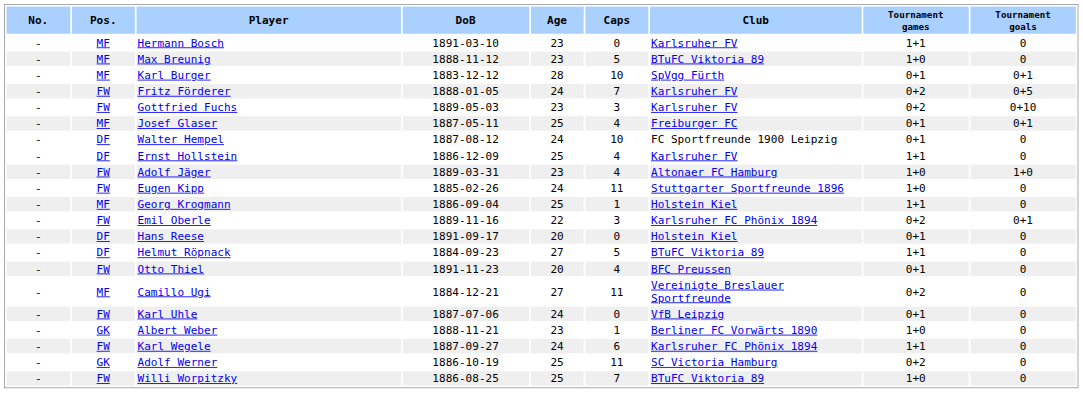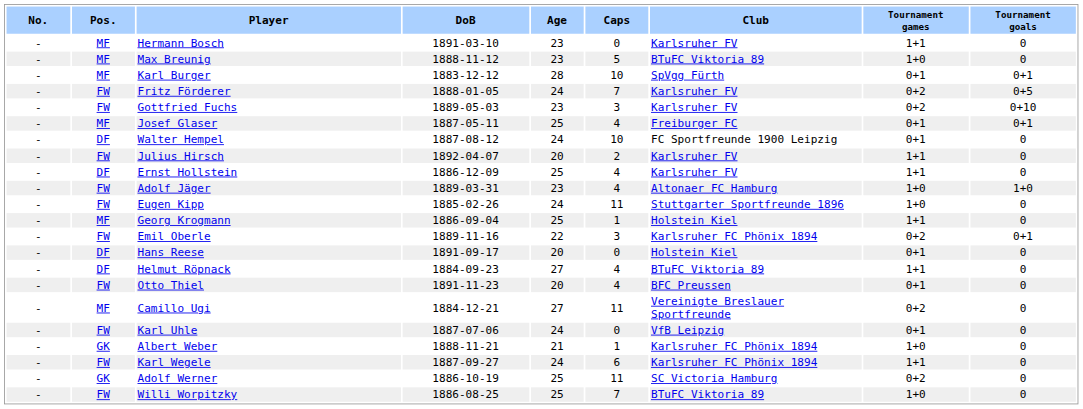 <table border="0" width="100%" style="border: 1px solid #999; background-color:#FFFFFF; text-align:center">
 <tr align="center" bgcolor="#AAD0FF">
 <th width=6%>No.</th>
 <th width=6%>Pos.</th>
 <th width=25%>Player</th>
 <th width=12%>DoB</th>
 <th width=5%>Age</th>
 <th width=6%>Caps</th>
 <th width=20%>Club</th>
 <th width=10%><small>Tournament<br>games</small></th>
 <th width=10%><small>Tournament<br>goals</small></th>
 </tr>
 <tr>
 <td>-</td>
 <td><a href='#'>MF</a></td>
 <td align="left"><a href='#'>Hermann Bosch</a></td>
 <td>1891-03-10</td>
 <td>23</td>
 <td>0</td>
 <td align="left"> <a href='#'>Karlsruher FV</a></td>
 <td>1+1</td>
 <td>0</td>
 </tr>
 <tr bgcolor="#EFEFEF">
 <td>-</td>
 <td><a href='#'>MF</a></td>
 <td align="left"><a href='#'>Max Breunig</a></td>
 <td>1888-11-12</td>
 <td>23</td>
 <td>5</td>
 <td align="left"> <a href='#'>BTuFC Viktoria 89</a></td>
 <td>1+0</td>
 <td>0</td>
 </tr>
 <tr>
 <td>-</td>
 <td><a href='#'>MF</a></td>
 <td align="left"><a href='#'>Karl Burger</a></td>
 <td>1883-12-12</td>
 <td>28</td>
 <td>10</td>
 <td align="left"> <a href='#'>SpVgg Fürth</a></td>
 <td>0+1</td>
 <td>0+1</td>
 </tr>
 <tr bgcolor="#EFEFEF">
 <td>-</td>
 <td><a href='#'>FW</a></td>
 <td align="left"><a href='#'>Fritz Förderer</a></td>
 <td>1888-01-05</td>
 <td>24</td>
 <td>7</td>
 <td align="left"> <a href='#'>Karlsruher FV</a></td>
 <td>0+2</td>
 <td>0+5</td>
 </tr>
 <tr>
 <td>-</td>
 <td><a href='#'>FW</a></td>
 <td align="left"><a href='#'>Gottfried Fuchs</a></td>
 <td>1889-05-03</td>
 <td>23</td>
 <td>3</td>
 <td align="left"> <a href='#'>Karlsruher FV</a></td>
 <td>0+2</td>
 <td>0+10</td>
 </tr>
 <tr bgcolor="#EFEFEF">
 <td>-</td>
 <td><a href='#'>MF</a></td>
 <td align="left"><a href='#'>Josef Glaser</a></td>
 <td>1887-05-11</td>
 <td>25</td>
 <td>4</td>
 <td align="left"> <a href='#'>Freiburger FC</a></td>
 <td>0+1</td>
 <td>0+1</td>
 </tr>
 <tr>
 <td>-</td>
 <td><a href='#'>DF</a></td>
 <td align="left"><a href='#'>Walter Hempel</a></td>
 <td>1887-08-12</td>
 <td>24</td>
 <td>10</td>
 <td align="left"> FC Sportfreunde 1900 Leipzig</td>
 <td>0+1</td>
 <td>0</td>
 </tr>
+<tr bgcolor="#EFEFEF">
+<td>-</td>
+<td><a href='#'>FW</a></td>
+<td align="left"><a href='#'>Julius Hirsch</a></td>
+<td>1892-04-07</td>
+<td>20</td>
+<td>2</td>
+<td align="left"> <a href='#'>Karlsruher FV</a></td>
+<td>1+1</td>
+<td>0</td>
+</tr>
 <tr>
 <td>-</td>
 <td><a href='#'>DF</a></td>
 <td align="left"><a href='#'>Ernst Hollstein</a></td>
 <td>1886-12-09</td>
 <td>25</td>
 <td>4</td>
 <td align="left"> <a href='#'>Karlsruher FV</a></td>
 <td>1+1</td>
 <td>0</td>
 </tr>
 <tr bgcolor="#EFEFEF">
 <td>-</td>
 <td><a href='#'>FW</a></td>
 <td align="left"><a href='#'>Adolf Jäger</a></td>
 <td>1889-03-31</td>
 <td>23</td>
 <td>4</td>
 <td align="left"> <a href='#'>Altonaer FC Hamburg</a></td>
 <td>1+0</td>
 <td>1+0</td>
 </tr>
 <tr>
 <td>-</td>
 <td><a href='#'>FW</a></td>
 <td align="left"><a href='#'>Eugen Kipp</a></td>
 <td>1885-02-26</td>
 <td>24</td>
 <td>11</td>
 <td align="left"> <a href='#'>Stuttgarter Sportfreunde 1896</a></td>
 <td>1+0</td>
 <td>0</td>
 </tr>
 <tr bgcolor="#EFEFEF">
 <td>-</td>
 <td><a href='#'>MF</a></td>
 <td align="left"><a href='#'>Georg Krogmann</a></td>
 <td>1886-09-04</td>
 <td>25</td>
 <td>1</td>
 <td align="left"> <a href='#'>Holstein Kiel</a></td>
 <td>1+1</td>
 <td>0</td>
 </tr>
 <tr>
 <td>-</td>
 <td><a href='#'>FW</a></td>
 <td align="left"><a href='#'>Emil Oberle</a></td>
 <td>1889-11-16</td>
 <td>22</td>
 <td>3</td>
 <td align="left"> <a href='#'>Karlsruher FC Phönix 1894</a></td>
 <td>0+2</td>
 <td>0+1</td>
 </tr>
 <tr bgcolor="#EFEFEF">
 <td>-</td>
 <td><a href='#'>DF</a></td>
 <td align="left"><a href='#'>Hans Reese</a></td>
 <td>1891-09-17</td>
 <td>20</td>
 <td>0</td>
 <td align="left"> <a href='#'>Holstein Kiel</a></td>
 <td>0+1</td>
 <td>0</td>
 </tr>
 <tr>
 <td>-</td>
 <td><a href='#'>DF</a></td>
 <td align="left"><a href='#'>Helmut Röpnack</a></td>
 <td>1884-09-23</td>
 <td>27</td>
-<td>5</td>
+<td>4</td>
 <td align="left"> <a href='#'>BTuFC Viktoria 89</a></td>
 <td>1+1</td>
 <td>0</td>
 </tr>
 <tr bgcolor="#EFEFEF">
 <td>-</td>
 <td><a href='#'>FW</a></td>
 <td align="left"><a href='#'>Otto Thiel</a></td>
 <td>1891-11-23</td>
 <td>20</td>
 <td>4</td>
 <td align="left"> <a href='#'>BFC Preussen</a></td>
 <td>0+1</td>
 <td>0</td>
 </tr>
 <tr>
 <td>-</td>
 <td><a href='#'>MF</a></td>
 <td align="left"><a href='#'>Camillo Ugi</a></td>
 <td>1884-12-21</td>
 <td>27</td>
 <td>11</td>
 <td align="left"> <a href='#'>Vereinigte Breslauer Sportfreunde</a></td>
 <td>0+2</td>
 <td>0</td>
 </tr>
 <tr bgcolor="#EFEFEF">
 <td>-</td>
 <td><a href='#'>FW</a></td>
 <td align="left"><a href='#'>Karl Uhle</a></td>
 <td>1887-07-06</td>
 <td>24</td>
 <td>0</td>
 <td align="left"> <a href='#'>VfB Leipzig</a></td>
 <td>0+1</td>
 <td>0</td>
 </tr>
 <tr>
 <td>-</td>
 <td><a href='#'>GK</a></td>
 <td align="left"><a href='#'>Albert Weber</a></td>
 <td>1888-11-21</td>
-<td>23</td>
+<td>21</td>
 <td>1</td>
-<td align="left"> <a href='#'>Berliner FC Vorwärts 1890</a></td>
+<td align="left"> <a href='#'>Karlsruher FC Phönix 1894</a></td>
 <td>1+0</td>
 <td>0</td>
 </tr>
 <tr bgcolor="#EFEFEF">
 <td>-</td>
 <td><a href='#'>FW</a></td>
 <td align="left"><a href='#'>Karl Wegele</a></td>
 <td>1887-09-27</td>
 <td>24</td>
 <td>6</td>
 <td align="left"> <a href='#'>Karlsruher FC Phönix 1894</a></td>
 <td>1+1</td>
 <td>0</td>
 </tr>
 <tr>
 <td>-</td>
 <td><a href='#'>GK</a></td>
 <td align="left"><a href='#'>Adolf Werner</a></td>
 <td>1886-10-19</td>
 <td>25</td>
 <td>11</td>
 <td align="left"> <a href='#'>SC Victoria Hamburg</a></td>
 <td>0+2</td>
 <td>0</td>
 </tr>
 <tr bgcolor="#EFEFEF">
 <td>-</td>
 <td><a href='#'>FW</a></td>
 <td align="left"><a href='#'>Willi Worpitzky</a></td>
 <td>1886-08-25</td>
 <td>25</td>
 <td>7</td>
 <td align="left"> <a href='#'>BTuFC Viktoria 89</a></td>
 <td>1+0</td>
 <td>0</td>
 </tr>
 </table>
